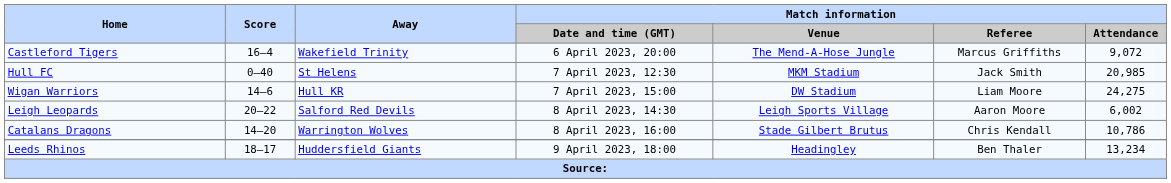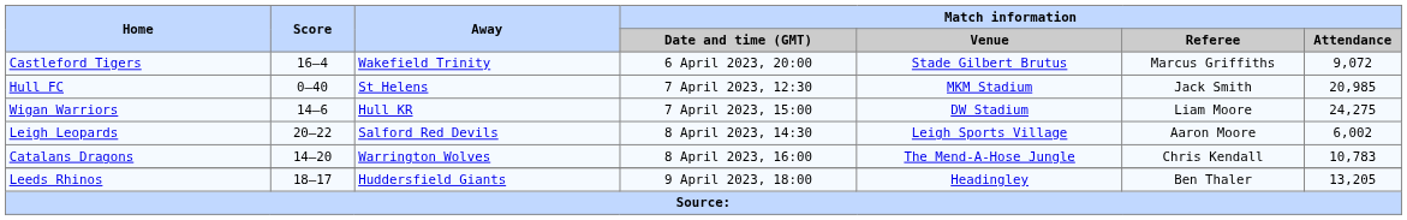 <table border=1 style="border-collapse:collapse; font-size:90%; text-align:center;" cellpadding=3 cellspacing=0 width=100%>
 <tr style="background:#C1D8ff;">
 <th scope="col" rowspan=2 width=19%>Home</th>
 <th scope="col" rowspan=2 width=6%>Score</th>
 <th scope="col" rowspan=2 width=19%>Away</th>
 <th colspan=4>Match information</th>
 </tr>
 <tr style="background:#CCCCCC;">
 <th scope="col" width=17%>Date and time (GMT)</th>
 <th scope="col" width=19%>Venue</th>
 <th scope="col" width=13%>Referee</th>
 <th scope="col" width=7%>Attendance</th>
 </tr>
 <tr style="background:#F5FAFF;">
 <td style="text-align:left;"> <a href='#'>Castleford Tigers</a></td>
 <td>16–4</td>
 <td style="text-align:left;"> <a href='#'>Wakefield Trinity</a></td>
 <td>6 April 2023, 20:00</td>
-<td><a href='#'>The Mend-A-Hose Jungle</a></td>
+<td><a href='#'>Stade Gilbert Brutus</a></td>
 <td>Marcus Griffiths</td>
 <td>9,072</td>
 </tr>
 <tr style="background:#F5FAFF;">
 <td style="text-align:left;"> <a href='#'>Hull FC</a></td>
 <td>0–40</td>
 <td style="text-align:left;"> <a href='#'>St Helens</a></td>
 <td>7 April 2023, 12:30</td>
 <td><a href='#'>MKM Stadium</a></td>
 <td>Jack Smith</td>
 <td>20,985</td>
 </tr>
 <tr style="background:#F5FAFF;">
 <td style="text-align:left;"> <a href='#'>Wigan Warriors</a></td>
 <td>14–6</td>
 <td style="text-align:left;"> <a href='#'>Hull KR</a></td>
 <td>7 April 2023, 15:00</td>
 <td><a href='#'>DW Stadium</a></td>
 <td>Liam Moore</td>
 <td>24,275</td>
 </tr>
 <tr style="background:#F5FAFF;">
 <td style="text-align:left;"> <a href='#'>Leigh Leopards</a></td>
 <td>20–22</td>
 <td style="text-align:left;"> <a href='#'>Salford Red Devils</a></td>
 <td>8 April 2023, 14:30</td>
 <td><a href='#'>Leigh Sports Village</a></td>
 <td>Aaron Moore</td>
 <td>6,002</td>
 </tr>
 <tr style="background:#F5FAFF;">
 <td style="text-align:left;"> <a href='#'>Catalans Dragons</a></td>
 <td>14–20</td>
 <td style="text-align:left;"> <a href='#'>Warrington Wolves</a></td>
 <td>8 April 2023, 16:00</td>
-<td><a href='#'>Stade Gilbert Brutus</a></td>
+<td><a href='#'>The Mend-A-Hose Jungle</a></td>
 <td>Chris Kendall</td>
-<td>10,786</td>
+<td>10,783</td>
 </tr>
 <tr>
 </tr>
 <tr style="background:#F5FAFF;">
 <td style="text-align:left;"> <a href='#'>Leeds Rhinos</a></td>
 <td>18–17</td>
 <td style="text-align:left;"> <a href='#'>Huddersfield Giants</a></td>
 <td>9 April 2023, 18:00</td>
 <td><a href='#'>Headingley</a></td>
 <td>Ben Thaler</td>
-<td>13,234</td>
+<td>13,205</td>
 </tr>
 <tr style="background:#c1d8ff;">
 <th colspan=7>Source:</th>
 </tr>
 </table>
